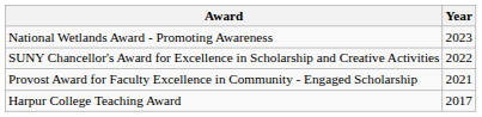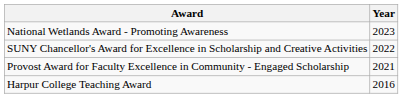 <table class="wikitable">
 <tr>
 <th>Award</th>
 <th>Year</th>
 </tr>
 <tr>
 <td>National Wetlands Award - Promoting Awareness</td>
 <td>2023</td>
 </tr>
 <tr>
 <td>SUNY Chancellor's Award for Excellence in Scholarship and Creative Activities</td>
 <td>2022</td>
 </tr>
 <tr>
 <td>Provost Award for Faculty Excellence in Community - Engaged Scholarship</td>
 <td>2021</td>
 </tr>
 <tr>
 <td>Harpur College Teaching Award</td>
-<td>2017</td>
+<td>2016</td>
 </tr>
 </table>
